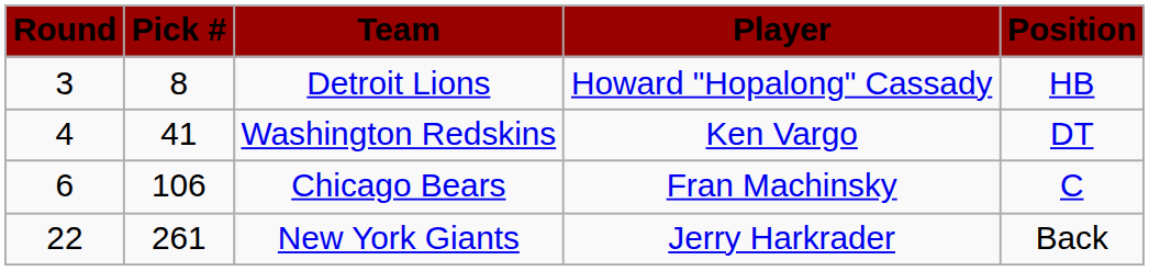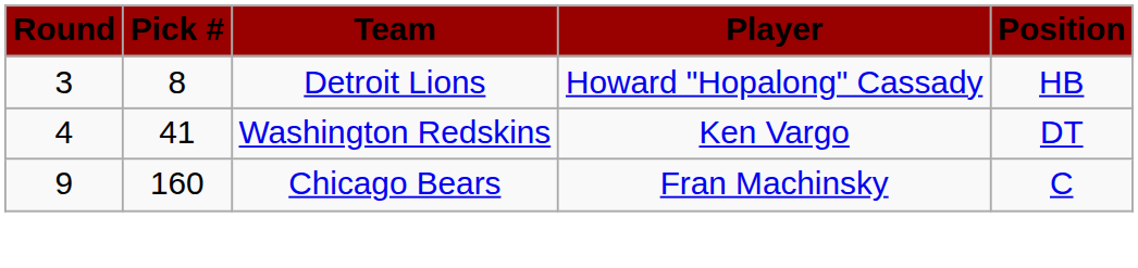 <table class="wikitable" style="text-align:center">
 <tr style="background:#900;">
 <td><strong><span>Round</span></strong></td>
 <td><strong><span>Pick #</span></strong></td>
 <td><strong><span>Team</span></strong></td>
 <td><strong><span>Player</span></strong></td>
 <td><strong><span>Position</span></strong></td>
 </tr>
 <tr>
 <td>3</td>
 <td align=center>8</td>
 <td><a href='#'>Detroit Lions</a></td>
 <td><a href='#'>Howard "Hopalong" Cassady</a></td>
 <td><a href='#'>HB</a></td>
 </tr>
 <tr>
 <td>4</td>
 <td align=center>41</td>
 <td><a href='#'>Washington Redskins</a></td>
 <td><a href='#'>Ken Vargo</a></td>
 <td><a href='#'>DT</a></td>
 </tr>
 <tr>
-<td>6</td>
-<td align=center>106</td>
+<td>9</td>
+<td align=center>160</td>
 <td><a href='#'>Chicago Bears</a></td>
 <td><a href='#'>Fran Machinsky</a></td>
 <td><a href='#'>C</a></td>
 </tr>
-<tr>
-<td>22</td>
-<td align=center>261</td>
-<td><a href='#'>New York Giants</a></td>
-<td><a href='#'>Jerry Harkrader</a></td>
-<td>Back</td>
-</tr>
 </table>
